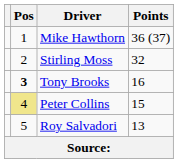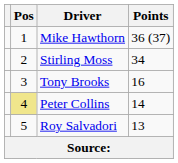 <table class="wikitable" style="font-size: 95%;">
 <tr>
 <th></th>
 <th>Pos</th>
 <th>Driver</th>
 <th>Points</th>
 </tr>
 <tr>
 <td align="left"></td>
 <td align="center">1</td>
 <td> <a href='#'>Mike Hawthorn</a></td>
 <td align="left">36 (37)</td>
 </tr>
 <tr>
 <td align="left"></td>
 <td align="center">2</td>
 <td> <a href='#'>Stirling Moss</a></td>
-<td align="left">32</td>
+<td align="left">34</td>
 </tr>
 <tr>
 <td align="left"></td>
-<td align="center"><strong>3</strong></td>
+<td align="center">3</td>
 <td> <a href='#'>Tony Brooks</a></td>
 <td align="left">16</td>
 </tr>
 <tr>
 <td align="left"></td>
 <td align="center" style="background: khaki;">4</td>
 <td> <a href='#'>Peter Collins</a></td>
-<td align="left">15</td>
+<td align="left">14</td>
 </tr>
 <tr>
 <td align="left"></td>
 <td align="center">5</td>
 <td> <a href='#'>Roy Salvadori</a></td>
 <td align="left">13</td>
 </tr>
 <tr>
 <th colspan=4>Source: </th>
 </tr>
 </table>
